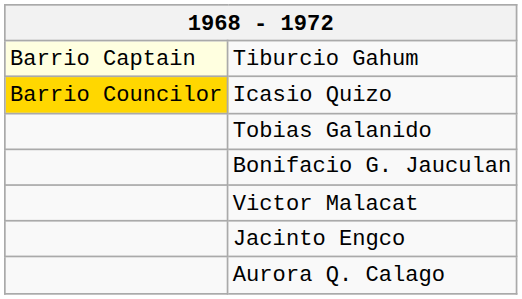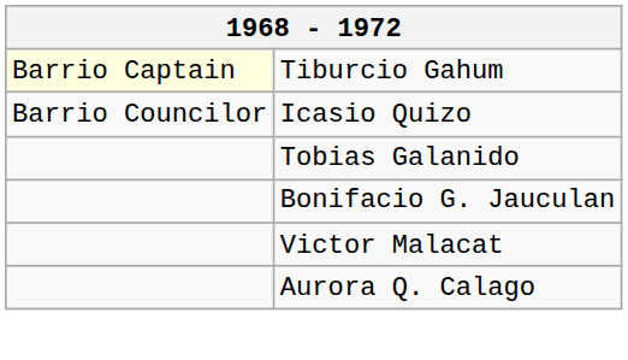 <table class="wikitable mw-collapsible mw-collapsed">
 <tr>
 <th colspan="2">1968 - 1972</th>
 </tr>
 <tr>
 <td style="background: lightyellow;">Barrio Captain</td>
 <td>Tiburcio Gahum</td>
 </tr>
 <tr>
-<td style="background: gold;">Barrio Councilor</td>
+<td>Barrio Councilor</td>
 <td>Icasio Quizo</td>
 </tr>
 <tr>
 <td></td>
 <td>Tobias Galanido</td>
 </tr>
 <tr>
 <td></td>
 <td>Bonifacio G. Jauculan</td>
 </tr>
 <tr>
 <td></td>
 <td>Victor Malacat</td>
 </tr>
 <tr>
 <td></td>
-<td>Jacinto Engco</td>
-</tr>
-<tr>
-<td></td>
 <td>Aurora Q. Calago</td>
 </tr>
 </table>
